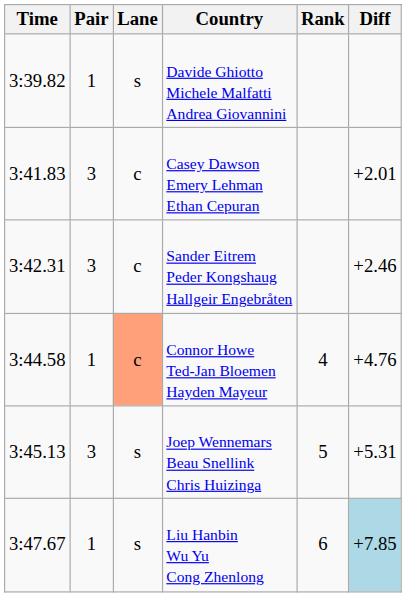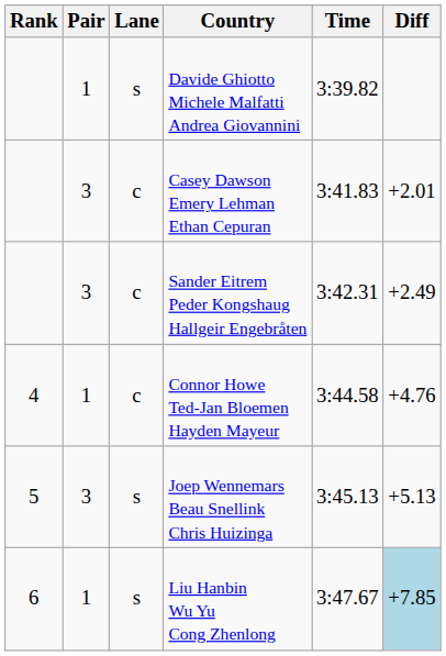 <table class="wikitable sortable" style="text-align:center">
 <tr>
-<th>Time</th>
+<th>Rank</th>
 <th>Pair</th>
 <th>Lane</th>
 <th>Country</th>
-<th>Rank</th>
+<th>Time</th>
 <th>Diff</th>
 </tr>
 <tr>
-<td>3:39.82</td>
+<td></td>
 <td>1</td>
 <td>s</td>
 <td align=left><br><small><a href='#'>Davide Ghiotto</a><br><a href='#'>Michele Malfatti</a><br><a href='#'>Andrea Giovannini</a></small></td>
-<td></td>
+<td>3:39.82</td>
 <td></td>
 </tr>
 <tr>
-<td>3:41.83</td>
+<td></td>
 <td>3</td>
 <td>c</td>
 <td align=left><br><small><a href='#'>Casey Dawson</a><br><a href='#'>Emery Lehman</a><br><a href='#'>Ethan Cepuran</a></small></td>
-<td></td>
+<td>3:41.83</td>
 <td>+2.01</td>
 </tr>
 <tr>
-<td>3:42.31</td>
+<td></td>
 <td>3</td>
 <td>c</td>
 <td align=left><br><small><a href='#'>Sander Eitrem</a><br><a href='#'>Peder Kongshaug</a><br><a href='#'>Hallgeir Engebråten</a></small></td>
-<td></td>
-<td>+2.46</td>
+<td>3:42.31</td>
+<td>+2.49</td>
 </tr>
 <tr>
+<td>4</td>
+<td>1</td>
+<td>c</td>
+<td align=left><br><small><a href='#'>Connor Howe</a><br><a href='#'>Ted-Jan Bloemen</a><br><a href='#'>Hayden Mayeur</a></small></td>
 <td>3:44.58</td>
-<td>1</td>
-<td style="background: lightsalmon;">c</td>
-<td align=left><br><small><a href='#'>Connor Howe</a><br><a href='#'>Ted-Jan Bloemen</a><br><a href='#'>Hayden Mayeur</a></small></td>
-<td>4</td>
 <td>+4.76</td>
 </tr>
 <tr>
-<td>3:45.13</td>
+<td>5</td>
 <td>3</td>
 <td>s</td>
 <td align=left><br><small><a href='#'>Joep Wennemars</a><br><a href='#'>Beau Snellink</a><br><a href='#'>Chris Huizinga</a></small></td>
-<td>5</td>
-<td>+5.31</td>
+<td>3:45.13</td>
+<td>+5.13</td>
 </tr>
 <tr>
-<td>3:47.67</td>
+<td>6</td>
 <td>1</td>
 <td>s</td>
 <td align=left><br><small><a href='#'>Liu Hanbin</a><br><a href='#'>Wu Yu</a><br><a href='#'>Cong Zhenlong</a></small></td>
-<td>6</td>
+<td>3:47.67</td>
 <td style="background: lightblue;">+7.85</td>
 </tr>
 </table>
